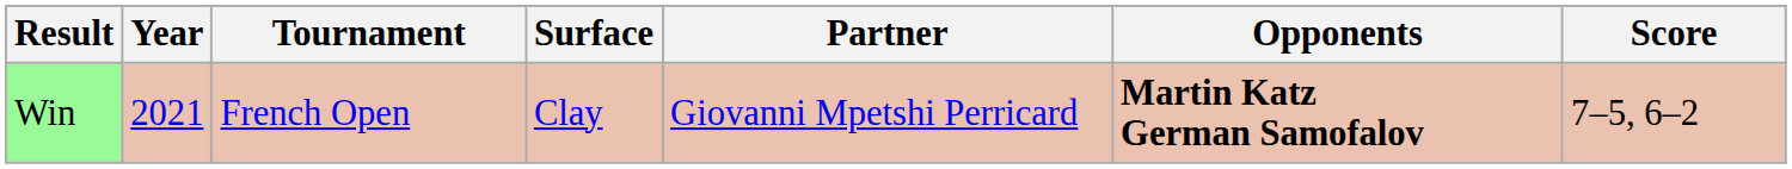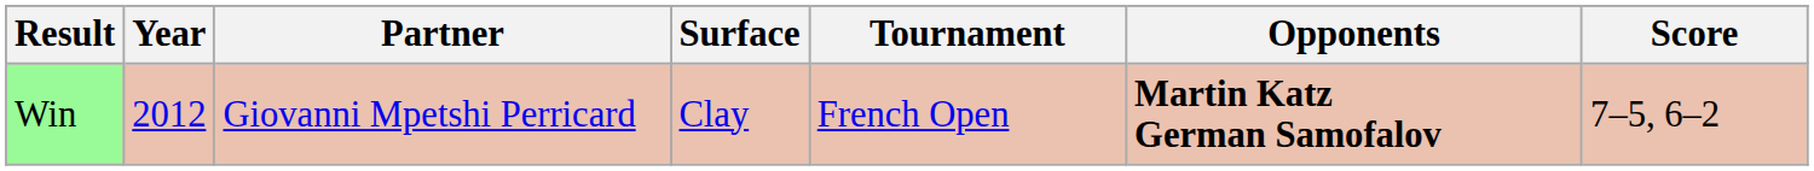 <table class="wikitable">
 <tr>
 <th style="width:40px">Result</th>
 <th style="width:30px">Year</th>
+<th style="width:190px">Partner</th>
+<th style="width:50px">Surface</th>
 <th style="width:130px">Tournament</th>
-<th style="width:50px">Surface</th>
-<th style="width:190px">Partner</th>
 <th style="width:190px">Opponents</th>
 <th style="width:90px" class="unsortable">Score</th>
 </tr>
 <tr style="background:#ebc2af;">
 <td style="background:#98fb98;">Win</td>
-<td><a href='#'>2021</a></td>
+<td><a href='#'>2012</a></td>
+<td> <a href='#'>Giovanni Mpetshi Perricard</a></td>
+<td><a href='#'>Clay</a></td>
 <td><a href='#'>French Open</a></td>
-<td><a href='#'>Clay</a></td>
-<td> <a href='#'>Giovanni Mpetshi Perricard</a></td>
 <td><strong> Martin Katz<br> German Samofalov</strong></td>
 <td>7–5, 6–2</td>
 </tr>
 </table>
